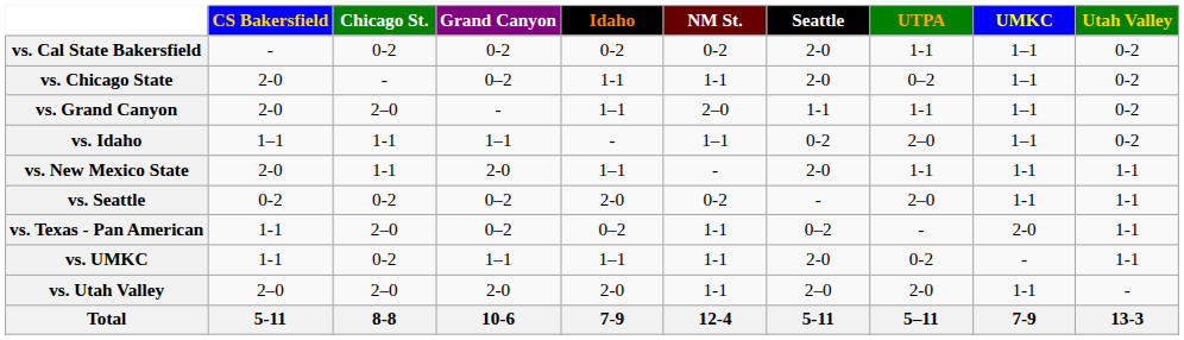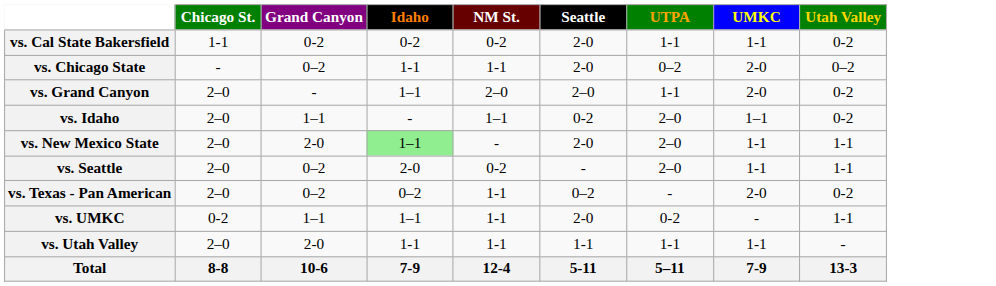 <table class="wikitable" style="white-space:nowrap;font-size:90%;">
 <tr>
 <th colspan=1 style="background:white; border-top-style:hidden; border-left-style:hidden;"   width=75> </th>
-<th style="background:blue; color:gold;"  width=75>CS Bakersfield</th>
 <th style="background:green; color:white;"  width=75>Chicago St.</th>
 <th style="background:purple; color:white;"  width=75>Grand Canyon</th>
 <th style="background:#000000; color:#FF7F00;"  width=75>Idaho</th>
 <th style="background:#660000; color:white;"  width=75>NM St.</th>
 <th style="background:black; color:white;"  width=75>Seattle</th>
 <th style="background:green; color:orange;"  width=75>UTPA</th>
 <th style="background:blue; color:yellow;"  width=75>UMKC</th>
 <th style="background:green; color:gold;"  width=75>Utah Valley</th>
 </tr>
 <tr style="text-align:center;">
 <th>vs. Cal State Bakersfield</th>
-<td>-</td>
-<td>0-2</td>
+<td>1-1</td>
 <td>0-2</td>
 <td>0-2</td>
 <td>0-2</td>
 <td>2-0</td>
 <td>1-1</td>
-<td>1–1</td>
+<td>1-1</td>
 <td>0-2</td>
 </tr>
 <tr style="text-align:center;">
 <th>vs. Chicago State</th>
-<td>2-0</td>
 <td>-</td>
 <td>0–2</td>
 <td>1-1</td>
 <td>1-1</td>
 <td>2-0</td>
 <td>0–2</td>
-<td>1–1</td>
-<td>0-2</td>
+<td>2-0</td>
+<td>0–2</td>
 </tr>
 <tr style="text-align:center;">
 <th>vs. Grand Canyon</th>
-<td>2-0</td>
 <td>2–0</td>
 <td>-</td>
 <td>1–1</td>
 <td>2–0</td>
+<td>2–0</td>
 <td>1-1</td>
-<td>1-1</td>
-<td>1–1</td>
+<td>2-0</td>
 <td>0-2</td>
 </tr>
 <tr style="text-align:center;">
 <th>vs. Idaho</th>
-<td>1–1</td>
-<td>1-1</td>
+<td>2–0</td>
 <td>1–1</td>
 <td>-</td>
 <td>1–1</td>
 <td>0-2</td>
 <td>2–0</td>
 <td>1–1</td>
 <td>0-2</td>
 </tr>
 <tr style="text-align:center;">
 <th>vs. New Mexico State</th>
+<td>2–0</td>
 <td>2-0</td>
-<td>1-1</td>
-<td>2-0</td>
-<td>1–1</td>
+<td style="background: lightgreen;">1–1</td>
 <td>-</td>
 <td>2-0</td>
-<td>1-1</td>
+<td>2–0</td>
 <td>1-1</td>
 <td>1-1</td>
 </tr>
 <tr style="text-align:center;">
 <th>vs. Seattle</th>
-<td>0-2</td>
-<td>0-2</td>
+<td>2–0</td>
 <td>0–2</td>
 <td>2-0</td>
 <td>0-2</td>
 <td>-</td>
 <td>2–0</td>
 <td>1-1</td>
 <td>1-1</td>
 </tr>
 <tr style="text-align:center;">
 <th>vs. Texas - Pan American</th>
-<td>1-1</td>
 <td>2–0</td>
 <td>0–2</td>
 <td>0–2</td>
 <td>1-1</td>
 <td>0–2</td>
 <td>-</td>
 <td>2-0</td>
-<td>1-1</td>
+<td>0-2</td>
 </tr>
 <tr style="text-align:center;">
 <th>vs. UMKC</th>
-<td>1-1</td>
 <td>0-2</td>
 <td>1–1</td>
 <td>1–1</td>
 <td>1-1</td>
 <td>2-0</td>
 <td>0-2</td>
 <td>-</td>
 <td>1-1</td>
 </tr>
 <tr style="text-align:center;">
 <th>vs. Utah Valley</th>
 <td>2–0</td>
-<td>2–0</td>
-<td>2-0</td>
 <td>2-0</td>
 <td>1-1</td>
-<td>2–0</td>
-<td>2-0</td>
+<td>1-1</td>
+<td>1-1</td>
+<td>1-1</td>
 <td>1-1</td>
 <td>-<br></td>
 </tr>
 <tr style="text-align:center;">
 <th>Total</th>
-<th>5-11</th>
 <th>8-8</th>
 <th>10-6</th>
 <th>7-9</th>
 <th>12-4</th>
 <th>5-11</th>
 <th>5–11</th>
 <th>7-9</th>
 <th>13-3</th>
 </tr>
 </table>
